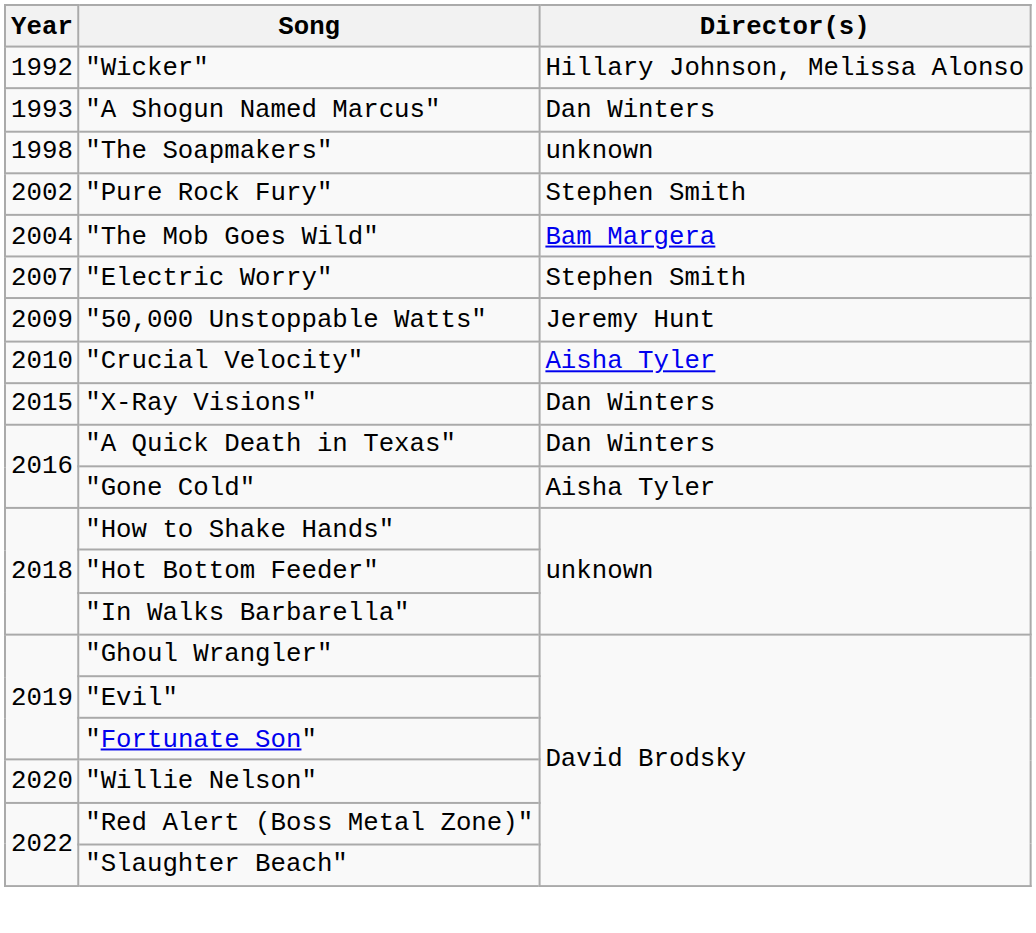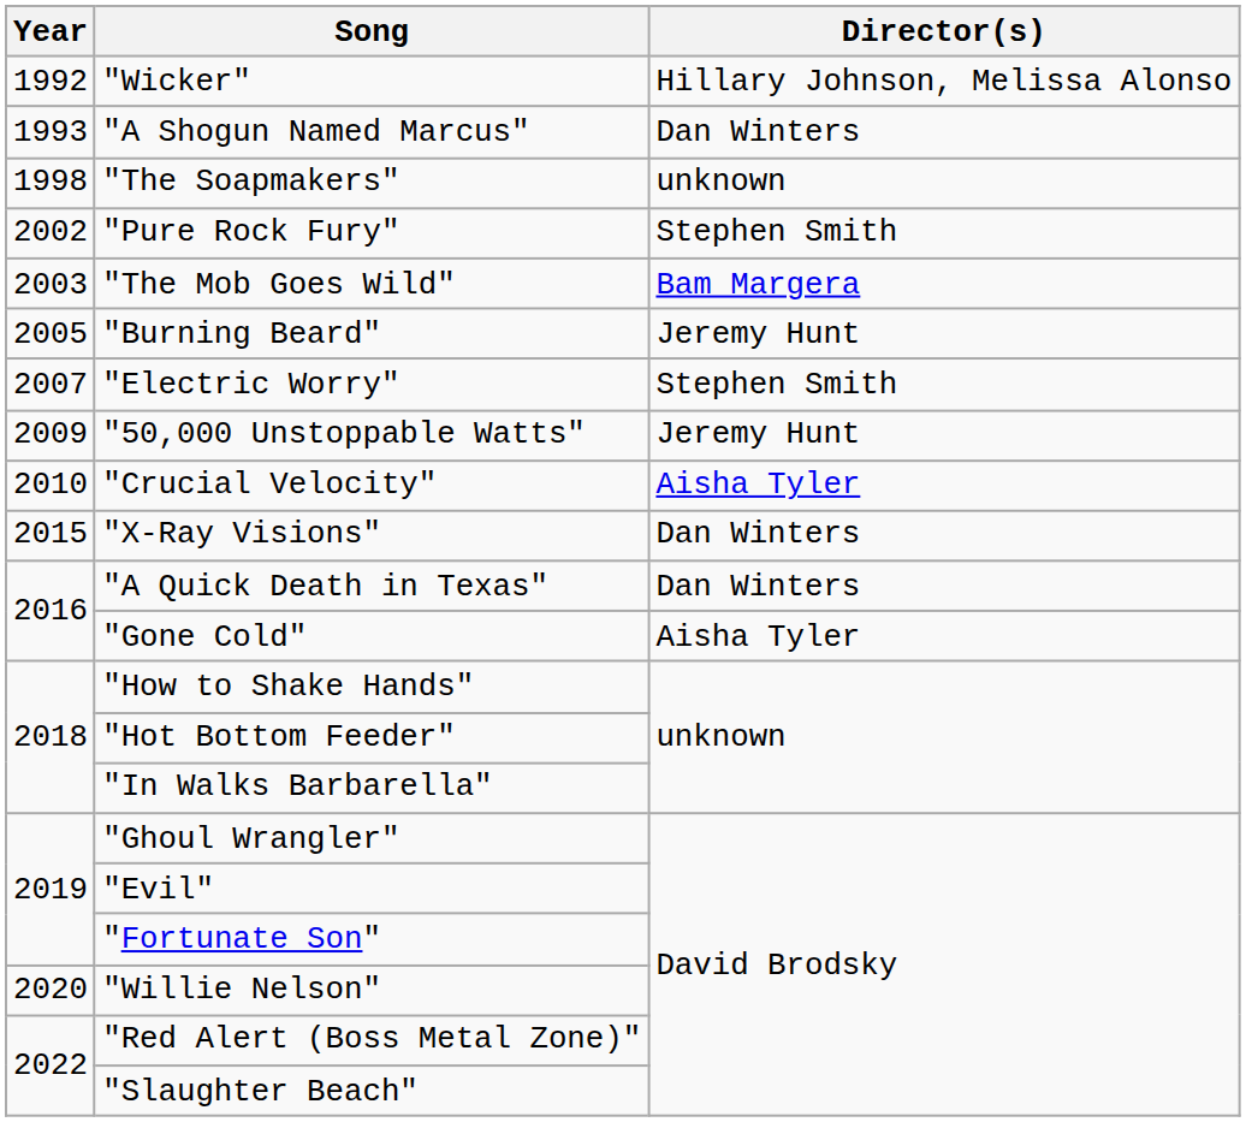 <table class="wikitable" border="1">
 <tr>
 <th>Year</th>
 <th>Song</th>
 <th>Director(s)</th>
 </tr>
 <tr>
 <td>1992</td>
 <td>"Wicker"</td>
 <td>Hillary Johnson, Melissa Alonso</td>
 </tr>
 <tr>
 <td>1993</td>
 <td>"A Shogun Named Marcus"</td>
 <td>Dan Winters</td>
 </tr>
 <tr>
 <td>1998</td>
 <td>"The Soapmakers"</td>
 <td>unknown</td>
 </tr>
 <tr>
 <td>2002</td>
 <td>"Pure Rock Fury"</td>
 <td>Stephen Smith</td>
 </tr>
 <tr>
-<td>2004</td>
+<td>2003</td>
 <td>"The Mob Goes Wild"</td>
 <td><a href='#'>Bam Margera</a></td>
+</tr>
+<tr>
+<td>2005</td>
+<td>"Burning Beard"</td>
+<td>Jeremy Hunt</td>
 </tr>
 <tr>
 <td>2007</td>
 <td>"Electric Worry"</td>
 <td>Stephen Smith</td>
 </tr>
 <tr>
 <td>2009</td>
 <td>"50,000 Unstoppable Watts"</td>
 <td>Jeremy Hunt</td>
 </tr>
 <tr>
 <td>2010</td>
 <td>"Crucial Velocity"</td>
 <td><a href='#'>Aisha Tyler</a></td>
 </tr>
 <tr>
 <td>2015</td>
 <td>"X-Ray Visions"</td>
 <td>Dan Winters</td>
 </tr>
 <tr>
 <td align="center" rowspan="2">2016</td>
 <td>"A Quick Death in Texas"</td>
 <td>Dan Winters</td>
 </tr>
 <tr>
 <td>"Gone Cold"</td>
 <td>Aisha Tyler</td>
 </tr>
 <tr>
 <td align="center" rowspan="3">2018</td>
 <td>"How to Shake Hands"</td>
 <td rowspan="3">unknown</td>
 </tr>
 <tr>
 <td>"Hot Bottom Feeder"</td>
 </tr>
 <tr>
 <td>"In Walks Barbarella"</td>
 </tr>
 <tr>
 <td align="center" rowspan="3">2019</td>
 <td>"Ghoul Wrangler"</td>
 <td rowspan="6">David Brodsky</td>
 </tr>
 <tr>
 <td>"Evil"</td>
 </tr>
 <tr>
 <td>"<a href='#'>Fortunate Son</a>"</td>
 </tr>
 <tr>
 <td>2020</td>
 <td>"Willie Nelson"</td>
 </tr>
 <tr>
 <td align="center" rowspan="2">2022</td>
 <td>"Red Alert (Boss Metal Zone)"</td>
 </tr>
 <tr>
 <td>"Slaughter Beach"</td>
 </tr>
 </table>
